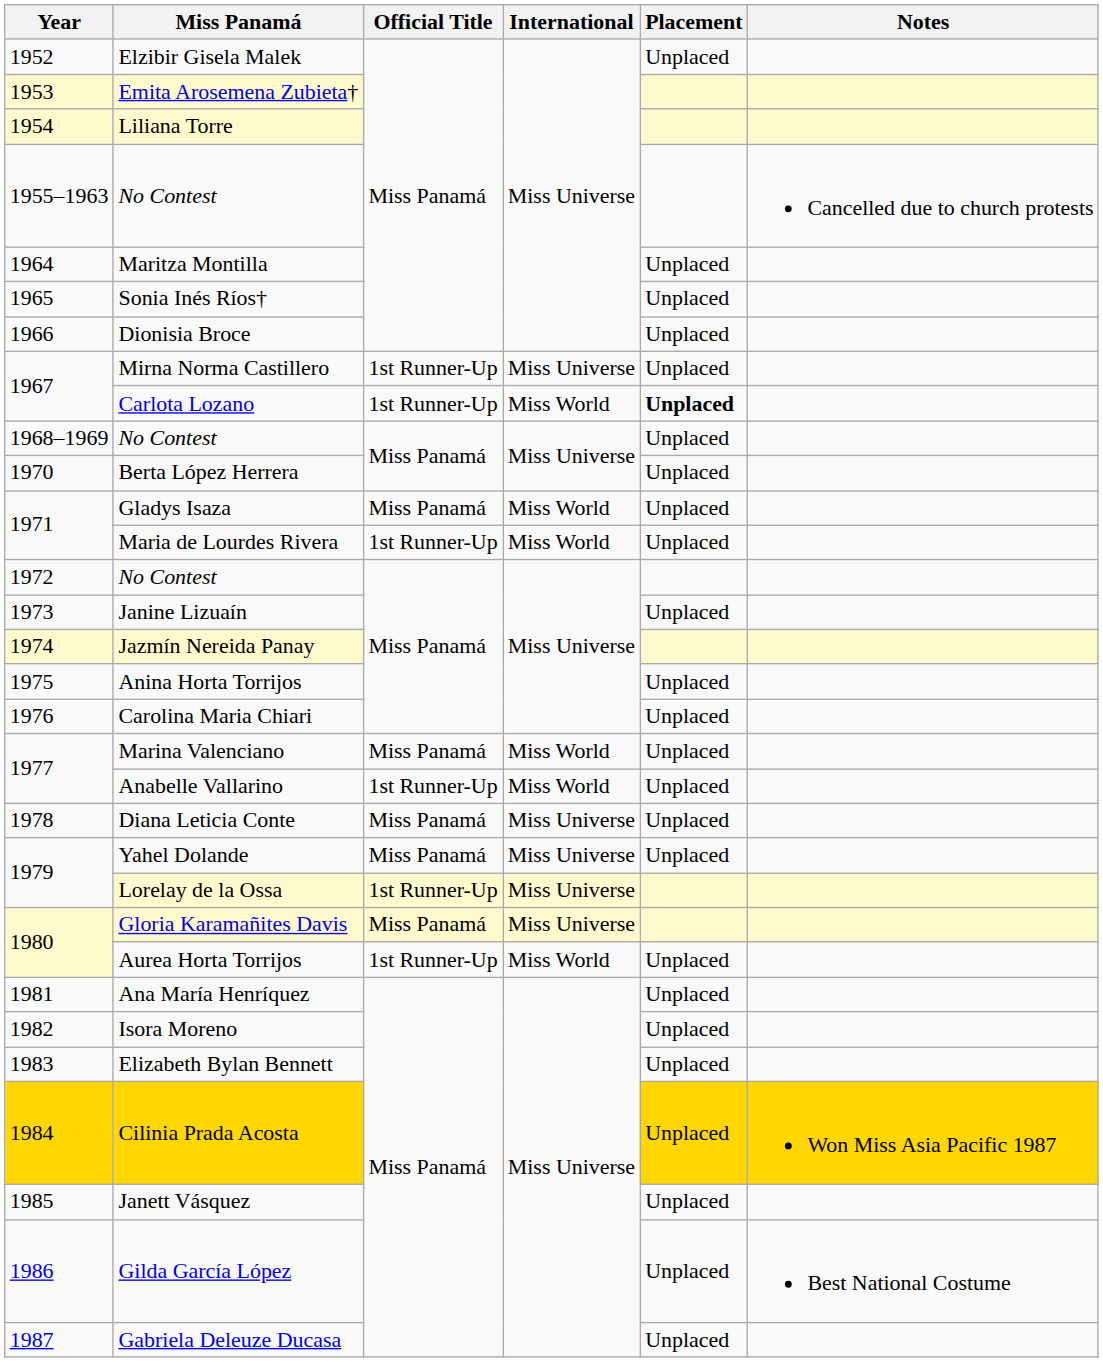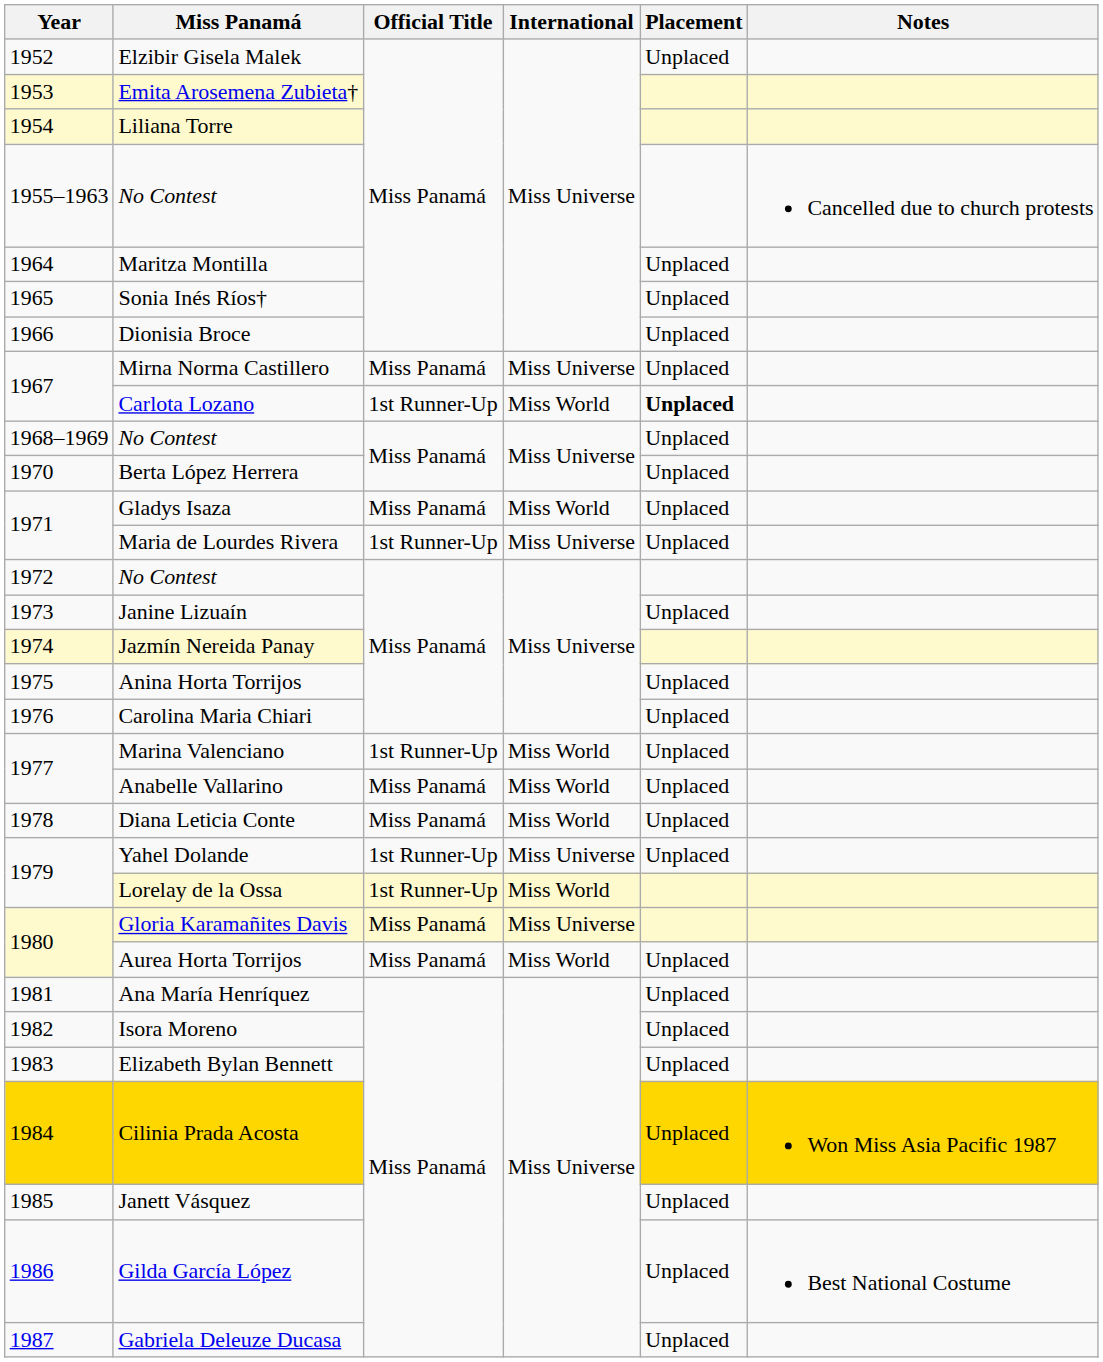 <table class="sortable wikitable">
 <tr>
 <th>Year</th>
 <th>Miss Panamá</th>
 <th>Official Title</th>
 <th>International</th>
 <th>Placement</th>
 <th>Notes</th>
 </tr>
 <tr>
 <td>1952</td>
 <td>Elzibir Gisela Malek</td>
 <td rowspan=7>Miss Panamá</td>
 <td rowspan=7>Miss Universe</td>
 <td>Unplaced</td>
 <td></td>
 </tr>
 <tr style="background:#fffacd;">
 <td>1953</td>
 <td><a href='#'>Emita Arosemena Zubieta</a>†</td>
 <td></td>
 <td></td>
 </tr>
 <tr style="background:#fffacd;">
 <td>1954</td>
 <td>Liliana Torre</td>
 <td></td>
 <td></td>
 </tr>
 <tr>
 <td>1955–1963</td>
 <td><em>No Contest</em></td>
 <td></td>
 <td><br><ul><li>Cancelled due to church protests</li></ul></td>
 </tr>
 <tr>
 <td>1964</td>
 <td>Maritza Montilla</td>
 <td>Unplaced</td>
 <td></td>
 </tr>
 <tr>
 <td>1965</td>
 <td>Sonia Inés Ríos†</td>
 <td>Unplaced</td>
 <td></td>
 </tr>
 <tr>
 <td>1966</td>
 <td>Dionisia Broce</td>
 <td>Unplaced</td>
 <td></td>
 </tr>
 <tr>
 <td rowspan=2>1967</td>
 <td>Mirna Norma Castillero</td>
-<td>1st Runner-Up</td>
+<td>Miss Panamá</td>
 <td>Miss Universe</td>
 <td>Unplaced</td>
 <td></td>
 </tr>
 <tr>
 <td><a href='#'>Carlota Lozano</a></td>
 <td>1st Runner-Up</td>
 <td>Miss World</td>
 <td><strong>Unplaced</strong></td>
 <td></td>
 </tr>
 <tr>
 <td>1968–1969</td>
 <td><em>No Contest</em></td>
 <td rowspan=2>Miss Panamá</td>
 <td rowspan=2>Miss Universe</td>
 <td>Unplaced</td>
 <td></td>
 </tr>
 <tr>
 <td>1970</td>
 <td>Berta López Herrera</td>
 <td>Unplaced</td>
 <td></td>
 </tr>
 <tr>
 <td rowspan=2>1971</td>
 <td>Gladys Isaza</td>
 <td>Miss Panamá</td>
 <td>Miss World</td>
 <td>Unplaced</td>
 <td></td>
 </tr>
 <tr>
 <td>Maria de Lourdes Rivera</td>
 <td>1st Runner-Up</td>
-<td>Miss World</td>
+<td>Miss Universe</td>
 <td>Unplaced</td>
 <td></td>
 </tr>
 <tr>
 <td>1972</td>
 <td><em>No Contest</em></td>
 <td rowspan=5>Miss Panamá</td>
 <td rowspan=5>Miss Universe</td>
 <td></td>
 <td></td>
 </tr>
 <tr>
 <td>1973</td>
 <td>Janine Lizuaín</td>
 <td>Unplaced</td>
 <td></td>
 </tr>
 <tr style="background:#fffacd;">
 <td>1974</td>
 <td>Jazmín Nereida Panay</td>
 <td></td>
 <td></td>
 </tr>
 <tr>
 <td>1975</td>
 <td>Anina Horta Torrijos</td>
 <td>Unplaced</td>
 <td></td>
 </tr>
 <tr>
 <td>1976</td>
 <td>Carolina Maria Chiari</td>
 <td>Unplaced</td>
 <td></td>
 </tr>
 <tr>
 <td rowspan=2>1977</td>
 <td>Marina Valenciano</td>
-<td>Miss Panamá</td>
+<td>1st Runner-Up</td>
 <td>Miss World</td>
 <td>Unplaced</td>
 <td></td>
 </tr>
 <tr>
 <td>Anabelle Vallarino</td>
-<td>1st Runner-Up</td>
+<td>Miss Panamá</td>
 <td>Miss World</td>
 <td>Unplaced</td>
 <td></td>
 </tr>
 <tr>
 <td>1978</td>
 <td>Diana Leticia Conte</td>
 <td>Miss Panamá</td>
-<td>Miss Universe</td>
+<td>Miss World</td>
 <td>Unplaced</td>
 <td></td>
 </tr>
 <tr>
 <td rowspan=2>1979</td>
 <td>Yahel Dolande</td>
-<td>Miss Panamá</td>
+<td>1st Runner-Up</td>
 <td>Miss Universe</td>
 <td>Unplaced</td>
 <td></td>
 </tr>
 <tr style="background:#fffacd;">
 <td>Lorelay de la Ossa</td>
 <td>1st Runner-Up</td>
-<td>Miss Universe</td>
+<td>Miss World</td>
 <td></td>
 <td></td>
 </tr>
 <tr style="background:#fffacd;">
 <td rowspan=2>1980</td>
 <td><a href='#'>Gloria Karamañites Davis</a></td>
 <td>Miss Panamá</td>
 <td>Miss Universe</td>
 <td></td>
 <td></td>
 </tr>
 <tr>
 <td>Aurea Horta Torrijos</td>
-<td>1st Runner-Up</td>
+<td>Miss Panamá</td>
 <td>Miss World</td>
 <td>Unplaced</td>
 <td></td>
 </tr>
 <tr>
 <td>1981</td>
 <td>Ana María Henríquez</td>
 <td rowspan=7>Miss Panamá</td>
 <td rowspan=7>Miss Universe</td>
 <td>Unplaced</td>
 <td></td>
 </tr>
 <tr>
 <td>1982</td>
 <td>Isora Moreno</td>
 <td>Unplaced</td>
 <td></td>
 </tr>
 <tr>
 <td>1983</td>
 <td>Elizabeth Bylan Bennett</td>
 <td>Unplaced</td>
 <td></td>
 </tr>
 <tr style="background:GOLD;">
 <td>1984</td>
 <td>Cilinia Prada Acosta</td>
 <td>Unplaced</td>
 <td><br><ul><li>Won Miss Asia Pacific 1987</li></ul></td>
 </tr>
 <tr>
 <td>1985</td>
 <td>Janett Vásquez</td>
 <td>Unplaced</td>
 <td></td>
 </tr>
 <tr>
 <td><a href='#'>1986</a></td>
 <td><a href='#'>Gilda García López</a></td>
 <td>Unplaced</td>
 <td><br><ul><li>Best National Costume</li></ul></td>
 </tr>
 <tr>
 <td><a href='#'>1987</a></td>
 <td><a href='#'>Gabriela Deleuze Ducasa</a></td>
 <td>Unplaced</td>
 <td></td>
 </tr>
 </table>
